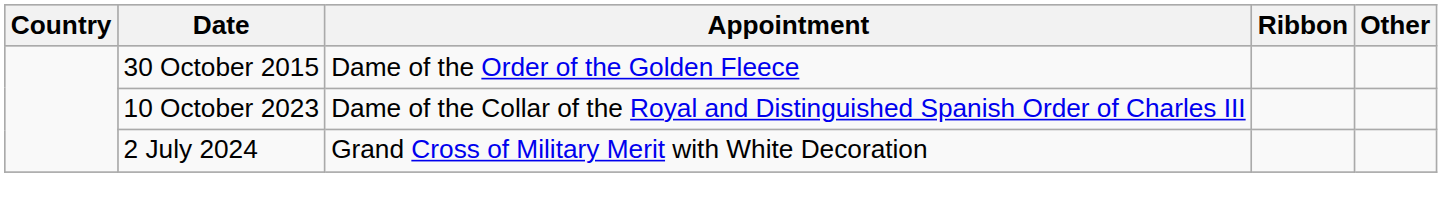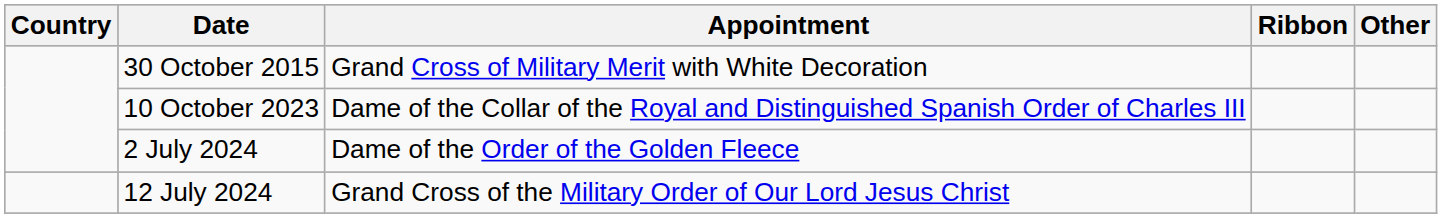 <table class="wikitable sortable">
 <tr>
 <th>Country</th>
 <th>Date</th>
 <th>Appointment</th>
 <th>Ribbon</th>
 <th>Other</th>
 </tr>
 <tr>
 <td rowspan="3"></td>
 <td>30 October 2015</td>
-<td>Dame of the <a href='#'>Order of the Golden Fleece</a></td>
+<td>Grand <a href='#'>Cross of Military Merit</a> with White Decoration</td>
 <td></td>
 <td></td>
 </tr>
 <tr>
 <td>10 October 2023</td>
 <td>Dame of the Collar of the <a href='#'>Royal and Distinguished Spanish Order of Charles III</a></td>
 <td></td>
 <td></td>
 </tr>
 <tr>
 <td>2 July 2024</td>
-<td>Grand <a href='#'>Cross of Military Merit</a> with White Decoration</td>
+<td>Dame of the <a href='#'>Order of the Golden Fleece</a></td>
+<td></td>
+<td></td>
+</tr>
+<tr>
+<td></td>
+<td>12 July 2024</td>
+<td>Grand Cross of the <a href='#'>Military Order of Our Lord Jesus Christ</a></td>
 <td></td>
 <td></td>
 </tr>
 </table>
